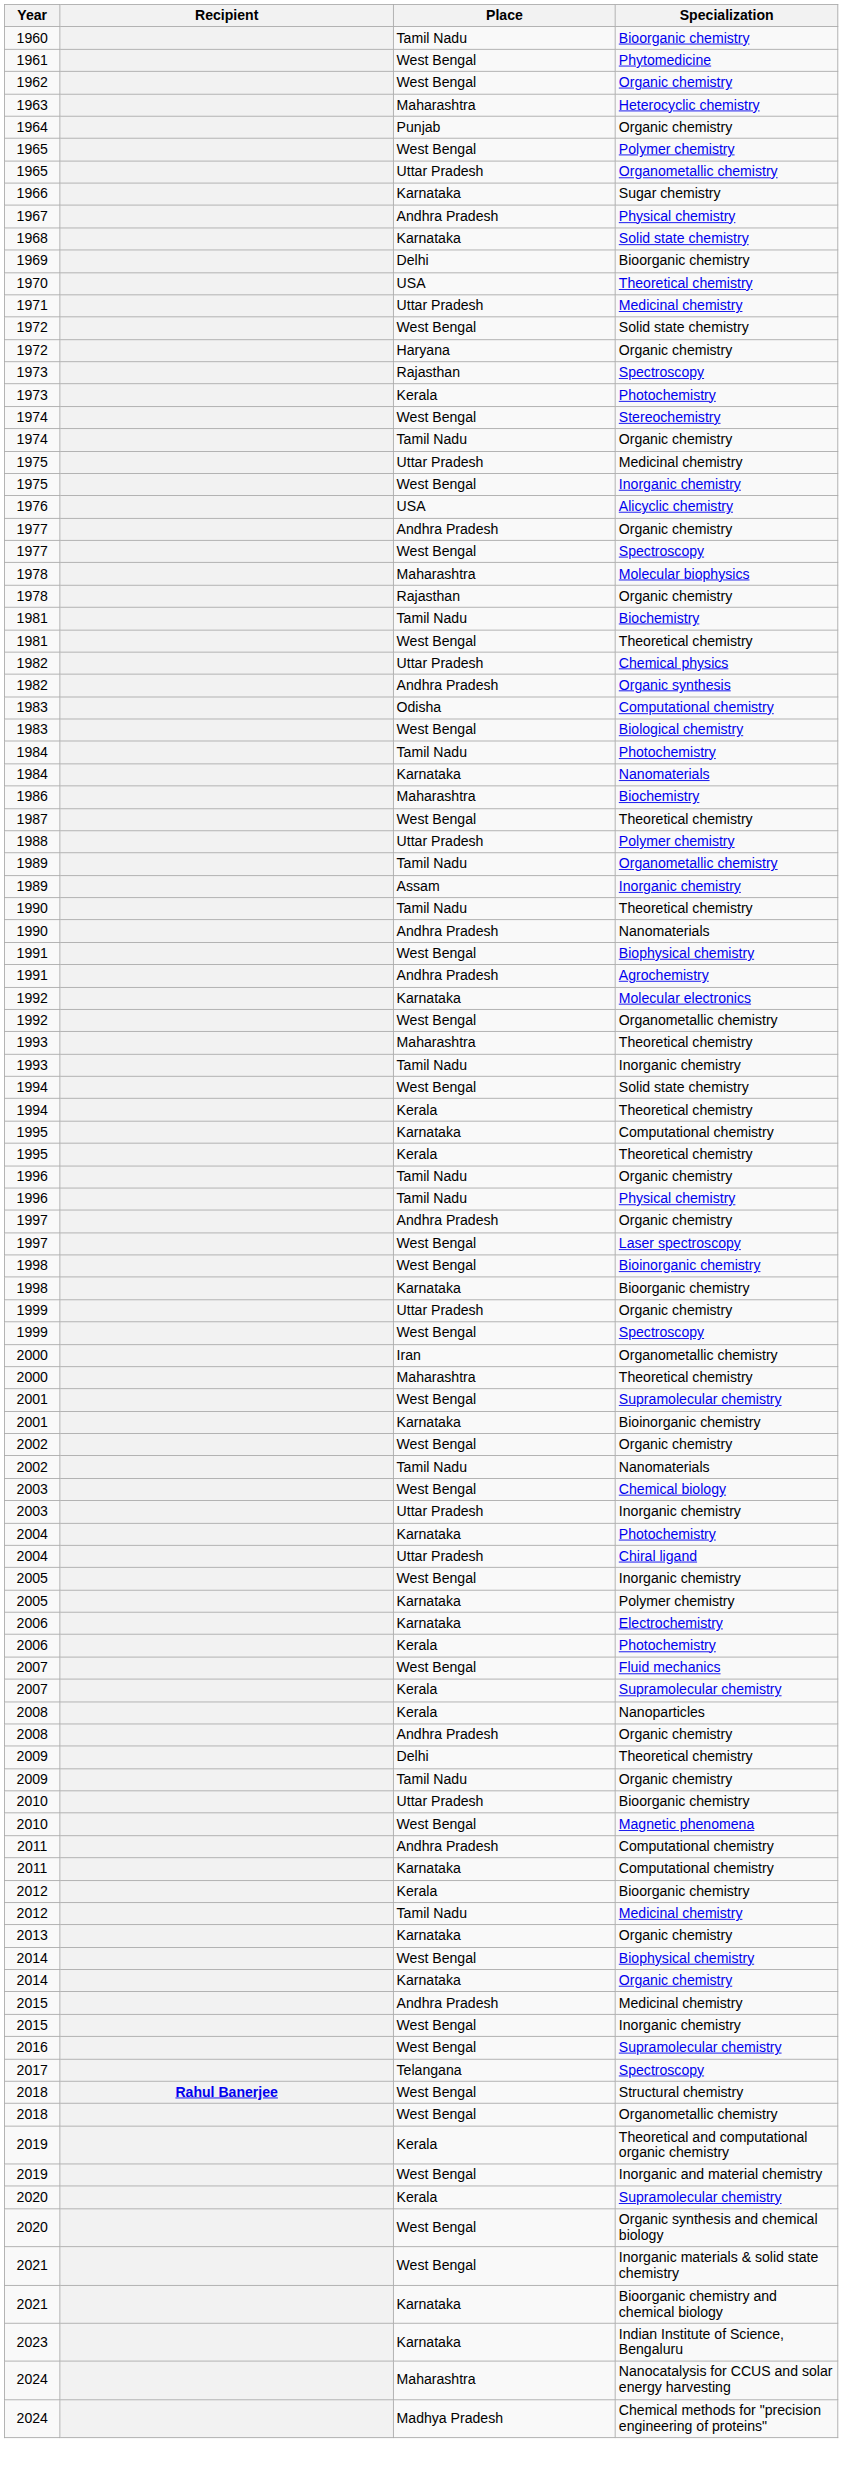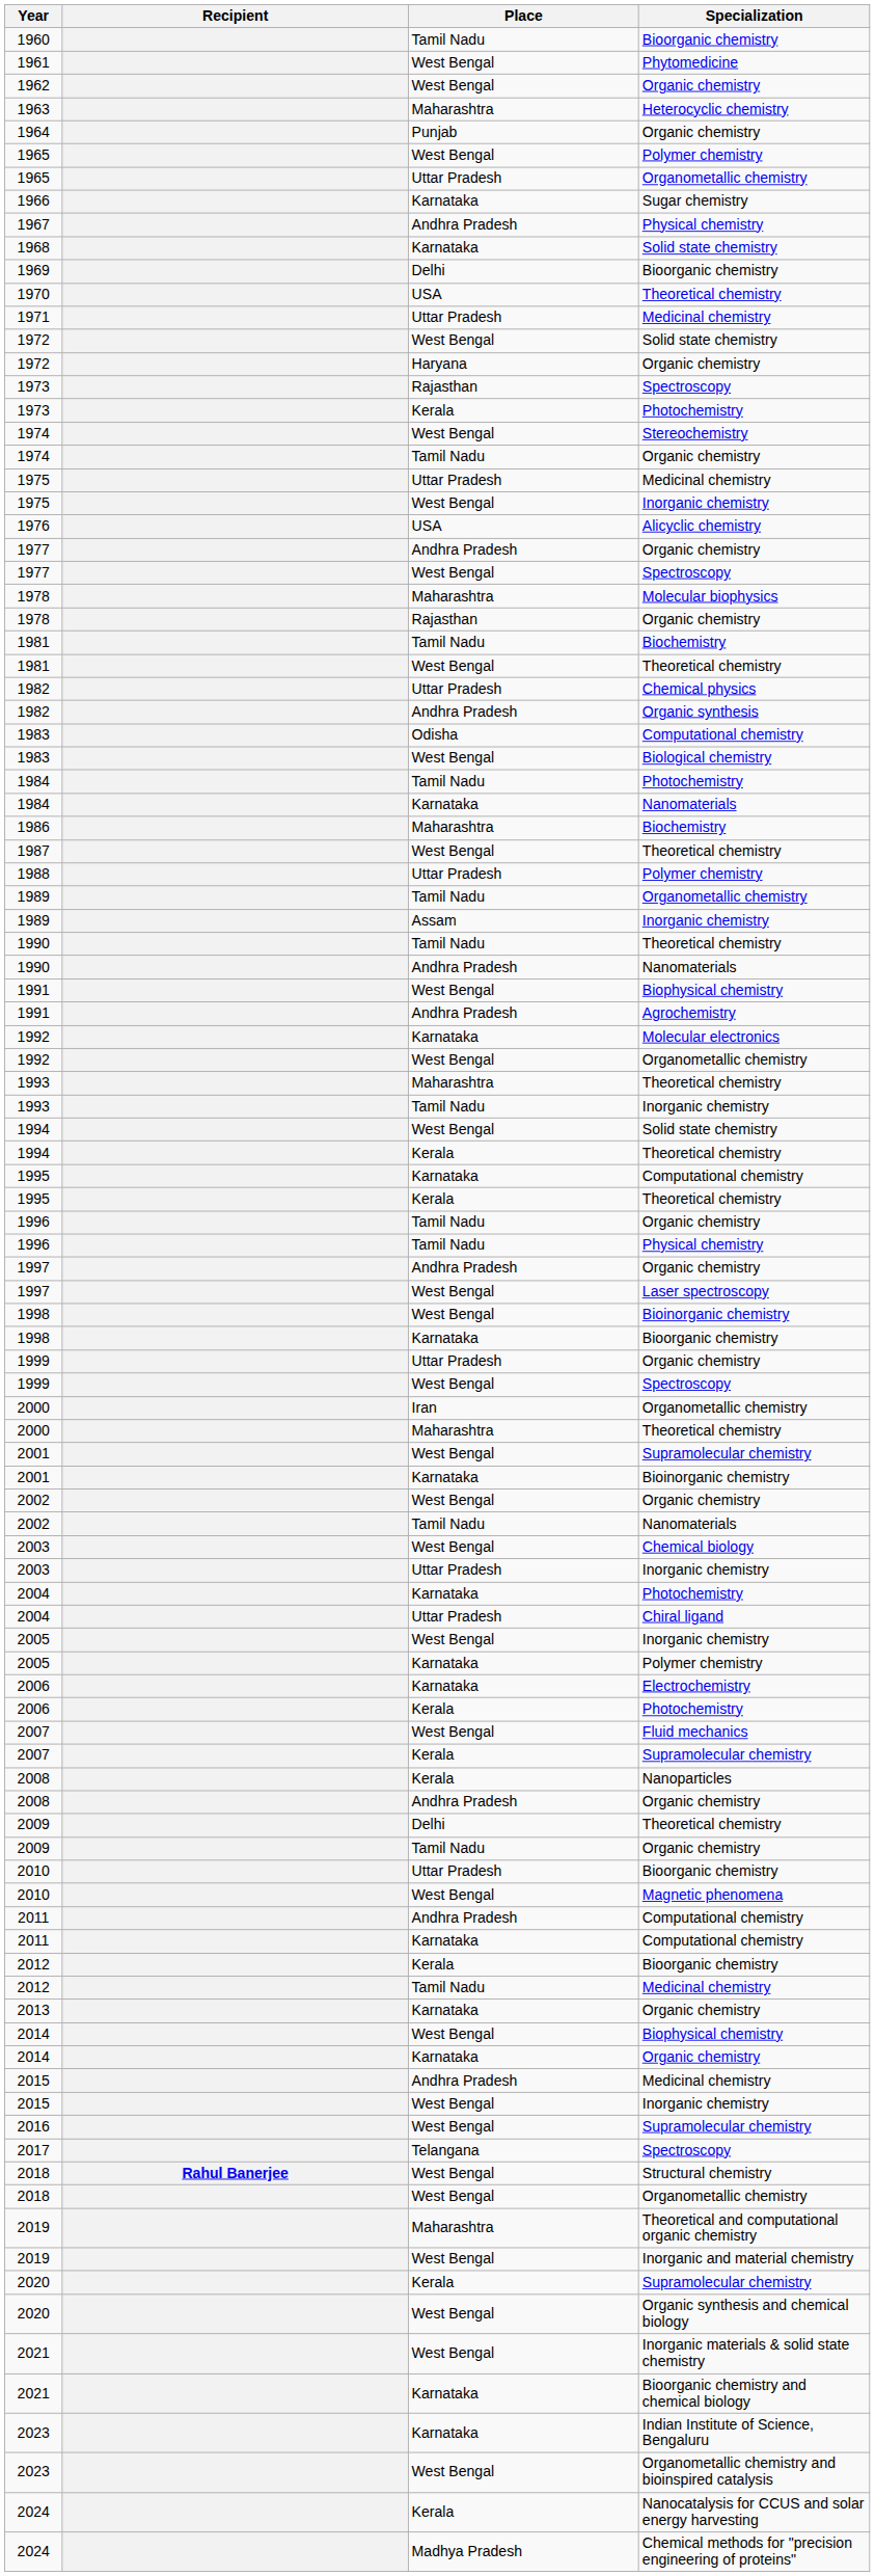 <table class="wikitable plainrowheaders sortable" style="width:75%">
 <tr>
 <th scope="col" style="width:5%">Year</th>
 <th scope="col" style="width:30%">Recipient</th>
 <th scope="col" style="width:20%">Place</th>
 <th scope="col" style="width:20%">Specialization</th>
 </tr>
 <tr>
 <td style="text-align:center;">1960</td>
 <th scope="row"></th>
 <td>Tamil Nadu</td>
 <td><a href='#'>Bioorganic chemistry</a></td>
 </tr>
 <tr>
 <td style="text-align:center;">1961</td>
 <th scope="row"></th>
 <td>West Bengal</td>
 <td><a href='#'>Phytomedicine</a></td>
 </tr>
 <tr>
 <td style="text-align:center;">1962</td>
 <th scope="row"></th>
 <td>West Bengal</td>
 <td><a href='#'>Organic chemistry</a></td>
 </tr>
 <tr>
 <td style="text-align:center;">1963</td>
 <th scope="row"></th>
 <td>Maharashtra</td>
 <td><a href='#'>Heterocyclic chemistry</a></td>
 </tr>
 <tr>
 <td style="text-align:center;">1964</td>
 <th scope="row"></th>
 <td>Punjab</td>
 <td>Organic chemistry</td>
 </tr>
 <tr>
 <td style="text-align:center;">1965</td>
 <th scope="row"></th>
 <td>West Bengal</td>
 <td><a href='#'>Polymer chemistry</a></td>
 </tr>
 <tr>
 <td style="text-align:center;">1965</td>
 <th scope="row"></th>
 <td>Uttar Pradesh</td>
 <td><a href='#'>Organometallic chemistry</a></td>
 </tr>
 <tr>
 <td style="text-align:center;">1966</td>
 <th scope="row"></th>
 <td>Karnataka</td>
 <td>Sugar chemistry</td>
 </tr>
 <tr>
 <td style="text-align:center;">1967</td>
 <th scope="row"></th>
 <td>Andhra Pradesh</td>
 <td><a href='#'>Physical chemistry</a></td>
 </tr>
 <tr>
 <td style="text-align:center;">1968</td>
 <th scope="row"></th>
 <td>Karnataka</td>
 <td><a href='#'>Solid state chemistry</a></td>
 </tr>
 <tr>
 <td style="text-align:center;">1969</td>
 <th scope="row"></th>
 <td>Delhi</td>
 <td>Bioorganic chemistry</td>
 </tr>
 <tr>
 <td style="text-align:center;">1970</td>
 <th scope="row"></th>
 <td>USA</td>
 <td><a href='#'>Theoretical chemistry</a></td>
 </tr>
 <tr>
 <td style="text-align:center;">1971</td>
 <th scope="row"></th>
 <td>Uttar Pradesh</td>
 <td><a href='#'>Medicinal chemistry</a></td>
 </tr>
 <tr>
 <td style="text-align:center;">1972</td>
 <th scope="row"></th>
 <td>West Bengal</td>
 <td>Solid state chemistry</td>
 </tr>
 <tr>
 <td style="text-align:center;">1972</td>
 <th scope="row"></th>
 <td>Haryana</td>
 <td>Organic chemistry</td>
 </tr>
 <tr>
 <td style="text-align:center;">1973</td>
 <th scope="row"></th>
 <td>Rajasthan</td>
 <td><a href='#'>Spectroscopy</a></td>
 </tr>
 <tr>
 <td style="text-align:center;">1973</td>
 <th scope="row"></th>
 <td>Kerala</td>
 <td><a href='#'>Photochemistry</a></td>
 </tr>
 <tr>
 <td style="text-align:center;">1974</td>
 <th scope="row"></th>
 <td>West Bengal</td>
 <td><a href='#'>Stereochemistry</a></td>
 </tr>
 <tr>
 <td style="text-align:center;">1974</td>
 <th scope="row"></th>
 <td>Tamil Nadu</td>
 <td>Organic chemistry</td>
 </tr>
 <tr>
 <td style="text-align:center;">1975</td>
 <th scope="row"></th>
 <td>Uttar Pradesh</td>
 <td>Medicinal chemistry</td>
 </tr>
 <tr>
 <td style="text-align:center;">1975</td>
 <th scope="row"></th>
 <td>West Bengal</td>
 <td><a href='#'>Inorganic chemistry</a></td>
 </tr>
 <tr>
 <td style="text-align:center;">1976</td>
 <th scope="row"></th>
 <td>USA</td>
 <td><a href='#'>Alicyclic chemistry</a></td>
 </tr>
 <tr>
 <td style="text-align:center;">1977</td>
 <th scope="row"></th>
 <td>Andhra Pradesh</td>
 <td>Organic chemistry</td>
 </tr>
 <tr>
 <td style="text-align:center;">1977</td>
 <th scope="row"></th>
 <td>West Bengal</td>
 <td><a href='#'>Spectroscopy</a></td>
 </tr>
 <tr>
 <td style="text-align:center;">1978</td>
 <th scope="row"></th>
 <td>Maharashtra</td>
 <td><a href='#'>Molecular biophysics</a></td>
 </tr>
 <tr>
 <td style="text-align:center;">1978</td>
 <th scope="row"></th>
 <td>Rajasthan</td>
 <td>Organic chemistry</td>
 </tr>
 <tr>
 <td style="text-align:center;">1981</td>
 <th scope="row"></th>
 <td>Tamil Nadu</td>
 <td><a href='#'>Biochemistry</a></td>
 </tr>
 <tr>
 <td style="text-align:center;">1981</td>
 <th scope="row"></th>
 <td>West Bengal</td>
 <td>Theoretical chemistry</td>
 </tr>
 <tr>
 <td style="text-align:center;">1982</td>
 <th scope="row"></th>
 <td>Uttar Pradesh</td>
 <td><a href='#'>Chemical physics</a></td>
 </tr>
 <tr>
 <td style="text-align:center;">1982</td>
 <th scope="row"></th>
 <td>Andhra Pradesh</td>
 <td><a href='#'>Organic synthesis</a></td>
 </tr>
 <tr>
 <td style="text-align:center;">1983</td>
 <th scope="row"></th>
 <td>Odisha</td>
 <td><a href='#'>Computational chemistry</a></td>
 </tr>
 <tr>
 <td style="text-align:center;">1983</td>
 <th scope="row"></th>
 <td>West Bengal</td>
 <td><a href='#'>Biological chemistry</a></td>
 </tr>
 <tr>
 <td style="text-align:center;">1984</td>
 <th scope="row"></th>
 <td>Tamil Nadu</td>
 <td><a href='#'>Photochemistry</a></td>
 </tr>
 <tr>
 <td style="text-align:center;">1984</td>
 <th scope="row"></th>
 <td>Karnataka</td>
 <td><a href='#'>Nanomaterials</a></td>
 </tr>
 <tr>
 <td style="text-align:center;">1986</td>
 <th scope="row"></th>
 <td>Maharashtra</td>
 <td><a href='#'>Biochemistry</a></td>
 </tr>
 <tr>
 <td style="text-align:center;">1987</td>
 <th scope="row"></th>
 <td>West Bengal</td>
 <td>Theoretical chemistry</td>
 </tr>
 <tr>
 <td style="text-align:center;">1988</td>
 <th scope="row"></th>
 <td>Uttar Pradesh</td>
 <td><a href='#'>Polymer chemistry</a></td>
 </tr>
 <tr>
 <td style="text-align:center;">1989</td>
 <th scope="row"></th>
 <td>Tamil Nadu</td>
 <td><a href='#'>Organometallic chemistry</a></td>
 </tr>
 <tr>
 <td style="text-align:center;">1989</td>
 <th scope="row"></th>
 <td>Assam</td>
 <td><a href='#'>Inorganic chemistry</a></td>
 </tr>
 <tr>
 <td style="text-align:center;">1990</td>
 <th scope="row"></th>
 <td>Tamil Nadu</td>
 <td>Theoretical chemistry</td>
 </tr>
 <tr>
 <td style="text-align:center;">1990</td>
 <th scope="row"></th>
 <td>Andhra Pradesh</td>
 <td>Nanomaterials</td>
 </tr>
 <tr>
 <td style="text-align:center;">1991</td>
 <th scope="row"></th>
 <td>West Bengal</td>
 <td><a href='#'>Biophysical chemistry</a></td>
 </tr>
 <tr>
 <td style="text-align:center;">1991</td>
 <th scope="row"></th>
 <td>Andhra Pradesh</td>
 <td><a href='#'>Agrochemistry</a></td>
 </tr>
 <tr>
 <td style="text-align:center;">1992</td>
 <th scope="row"></th>
 <td>Karnataka</td>
 <td><a href='#'>Molecular electronics</a></td>
 </tr>
 <tr>
 <td style="text-align:center;">1992</td>
 <th scope="row"></th>
 <td>West Bengal</td>
 <td>Organometallic chemistry</td>
 </tr>
 <tr>
 <td style="text-align:center;">1993</td>
 <th scope="row"></th>
 <td>Maharashtra</td>
 <td>Theoretical chemistry</td>
 </tr>
 <tr>
 <td style="text-align:center;">1993</td>
 <th scope="row"></th>
 <td>Tamil Nadu</td>
 <td>Inorganic chemistry</td>
 </tr>
 <tr>
 <td style="text-align:center;">1994</td>
 <th scope="row"></th>
 <td>West Bengal</td>
 <td>Solid state chemistry</td>
 </tr>
 <tr>
 <td style="text-align:center;">1994</td>
 <th scope="row"></th>
 <td>Kerala</td>
 <td>Theoretical chemistry</td>
 </tr>
 <tr>
 <td style="text-align:center;">1995</td>
 <th scope="row"></th>
 <td>Karnataka</td>
 <td>Computational chemistry</td>
 </tr>
 <tr>
 <td style="text-align:center;">1995</td>
 <th scope="row"></th>
 <td>Kerala</td>
 <td>Theoretical chemistry</td>
 </tr>
 <tr>
 <td style="text-align:center;">1996</td>
 <th scope="row"></th>
 <td>Tamil Nadu</td>
 <td>Organic chemistry</td>
 </tr>
 <tr>
 <td style="text-align:center;">1996</td>
 <th scope="row"></th>
 <td>Tamil Nadu</td>
 <td><a href='#'>Physical chemistry</a></td>
 </tr>
 <tr>
 <td style="text-align:center;">1997</td>
 <th scope="row"></th>
 <td>Andhra Pradesh</td>
 <td>Organic chemistry</td>
 </tr>
 <tr>
 <td style="text-align:center;">1997</td>
 <th scope="row"></th>
 <td>West Bengal</td>
 <td><a href='#'>Laser spectroscopy</a></td>
 </tr>
 <tr>
 <td style="text-align:center;">1998</td>
 <th scope="row"></th>
 <td>West Bengal</td>
 <td><a href='#'>Bioinorganic chemistry</a></td>
 </tr>
 <tr>
 <td style="text-align:center;">1998</td>
 <th scope="row"></th>
 <td>Karnataka</td>
 <td>Bioorganic chemistry</td>
 </tr>
 <tr>
 <td style="text-align:center;">1999</td>
 <th scope="row"></th>
 <td>Uttar Pradesh</td>
 <td>Organic chemistry</td>
 </tr>
 <tr>
 <td style="text-align:center;">1999</td>
 <th scope="row"></th>
 <td>West Bengal</td>
 <td><a href='#'>Spectroscopy</a></td>
 </tr>
 <tr>
 <td style="text-align:center;">2000</td>
 <th scope="row"></th>
 <td>Iran</td>
 <td>Organometallic chemistry</td>
 </tr>
 <tr>
 <td style="text-align:center;">2000</td>
 <th scope="row"></th>
 <td>Maharashtra</td>
 <td>Theoretical chemistry</td>
 </tr>
 <tr>
 <td style="text-align:center;">2001</td>
 <th scope="row"></th>
 <td>West Bengal</td>
 <td><a href='#'>Supramolecular chemistry</a></td>
 </tr>
 <tr>
 <td style="text-align:center;">2001</td>
 <th scope="row"></th>
 <td>Karnataka</td>
 <td>Bioinorganic chemistry</td>
 </tr>
 <tr>
 <td style="text-align:center;">2002</td>
 <th scope="row"></th>
 <td>West Bengal</td>
 <td>Organic chemistry</td>
 </tr>
 <tr>
 <td style="text-align:center;">2002</td>
 <th scope="row"></th>
 <td>Tamil Nadu</td>
 <td>Nanomaterials</td>
 </tr>
 <tr>
 <td style="text-align:center;">2003</td>
 <th scope="row"></th>
 <td>West Bengal</td>
 <td><a href='#'>Chemical biology</a></td>
 </tr>
 <tr>
 <td style="text-align:center;">2003</td>
 <th scope="row"></th>
 <td>Uttar Pradesh</td>
 <td>Inorganic chemistry</td>
 </tr>
 <tr>
 <td style="text-align:center;">2004</td>
 <th scope="row"></th>
 <td>Karnataka</td>
 <td><a href='#'>Photochemistry</a></td>
 </tr>
 <tr>
 <td style="text-align:center;">2004</td>
 <th scope="row"></th>
 <td>Uttar Pradesh</td>
 <td><a href='#'>Chiral ligand</a></td>
 </tr>
 <tr>
 <td style="text-align:center;">2005</td>
 <th scope="row"></th>
 <td>West Bengal</td>
 <td>Inorganic chemistry</td>
 </tr>
 <tr>
 <td style="text-align:center;">2005</td>
 <th scope="row"></th>
 <td>Karnataka</td>
 <td>Polymer chemistry</td>
 </tr>
 <tr>
 <td style="text-align:center;">2006</td>
 <th scope="row"></th>
 <td>Karnataka</td>
 <td><a href='#'>Electrochemistry</a></td>
 </tr>
 <tr>
 <td style="text-align:center;">2006</td>
 <th scope="row"></th>
 <td>Kerala</td>
 <td><a href='#'>Photochemistry</a></td>
 </tr>
 <tr>
 <td style="text-align:center;">2007</td>
 <th scope="row"></th>
 <td>West Bengal</td>
 <td><a href='#'>Fluid mechanics</a></td>
 </tr>
 <tr>
 <td style="text-align:center;">2007</td>
 <th scope="row"></th>
 <td>Kerala</td>
 <td><a href='#'>Supramolecular chemistry</a></td>
 </tr>
 <tr>
 <td style="text-align:center;">2008</td>
 <th scope="row"></th>
 <td>Kerala</td>
 <td>Nanoparticles</td>
 </tr>
 <tr>
 <td style="text-align:center;">2008</td>
 <th scope="row"></th>
 <td>Andhra Pradesh</td>
 <td>Organic chemistry</td>
 </tr>
 <tr>
 <td style="text-align:center;">2009</td>
 <th scope="row"></th>
 <td>Delhi</td>
 <td>Theoretical chemistry</td>
 </tr>
 <tr>
 <td style="text-align:center;">2009</td>
 <th scope="row"></th>
 <td>Tamil Nadu</td>
 <td>Organic chemistry</td>
 </tr>
 <tr>
 <td style="text-align:center;">2010</td>
 <th scope="row"></th>
 <td>Uttar Pradesh</td>
 <td>Bioorganic chemistry</td>
 </tr>
 <tr>
 <td style="text-align:center;">2010</td>
 <th scope="row"></th>
 <td>West Bengal</td>
 <td><a href='#'>Magnetic phenomena</a></td>
 </tr>
 <tr>
 <td style="text-align:center;">2011</td>
 <th scope="row"></th>
 <td>Andhra Pradesh</td>
 <td>Computational chemistry</td>
 </tr>
 <tr>
 <td style="text-align:center;">2011</td>
 <th scope="row"></th>
 <td>Karnataka</td>
 <td>Computational chemistry</td>
 </tr>
 <tr>
 <td style="text-align:center;">2012</td>
 <th scope="row"></th>
 <td>Kerala</td>
 <td>Bioorganic chemistry</td>
 </tr>
 <tr>
 <td style="text-align:center;">2012</td>
 <th scope="row"></th>
 <td>Tamil Nadu</td>
 <td><a href='#'>Medicinal chemistry</a></td>
 </tr>
 <tr>
 <td style="text-align:center;">2013</td>
 <th scope="row"></th>
 <td>Karnataka</td>
 <td>Organic chemistry</td>
 </tr>
 <tr>
 <td style="text-align:center;">2014</td>
 <th scope="row"></th>
 <td>West Bengal</td>
 <td><a href='#'>Biophysical chemistry</a></td>
 </tr>
 <tr>
 <td style="text-align:center;">2014</td>
 <th scope="row"></th>
 <td>Karnataka</td>
 <td><a href='#'>Organic chemistry</a></td>
 </tr>
 <tr>
 <td style="text-align:center;">2015</td>
 <th scope="row"></th>
 <td>Andhra Pradesh</td>
 <td>Medicinal chemistry</td>
 </tr>
 <tr>
 <td style="text-align:center;">2015</td>
 <th scope="row"></th>
 <td>West Bengal</td>
 <td>Inorganic chemistry</td>
 </tr>
 <tr>
 <td style="text-align:center;">2016</td>
 <th scope="row"></th>
 <td>West Bengal</td>
 <td><a href='#'>Supramolecular chemistry</a></td>
 </tr>
 <tr>
 <td style="text-align:center;">2017</td>
 <th scope="row"></th>
 <td>Telangana</td>
 <td><a href='#'>Spectroscopy</a></td>
 </tr>
 <tr>
 <td style="text-align:center;">2018</td>
 <th scope="row"><a href='#'>Rahul Banerjee</a></th>
 <td>West Bengal</td>
 <td>Structural chemistry</td>
 </tr>
 <tr>
 <td style="text-align:center;">2018</td>
 <th scope="row"></th>
 <td>West Bengal</td>
 <td>Organometallic chemistry</td>
 </tr>
 <tr>
 <td style="text-align:center;">2019</td>
 <th scope="row"></th>
-<td>Kerala</td>
+<td>Maharashtra</td>
 <td>Theoretical and computational organic chemistry</td>
 </tr>
 <tr>
 <td style="text-align:center;">2019</td>
 <th scope="row"></th>
 <td>West Bengal</td>
 <td>Inorganic and material chemistry</td>
 </tr>
 <tr>
 <td style="text-align:center;">2020</td>
 <th scope="row"></th>
 <td>Kerala</td>
 <td><a href='#'>Supramolecular chemistry</a></td>
 </tr>
 <tr>
 <td style="text-align:center;">2020</td>
 <th scope="row"></th>
 <td>West Bengal</td>
 <td>Organic synthesis and chemical biology</td>
 </tr>
 <tr>
 <td style="text-align:center;">2021</td>
 <th scope="row"></th>
 <td>West Bengal</td>
 <td>Inorganic materials & solid state chemistry</td>
 </tr>
 <tr>
 <td style="text-align:center;">2021</td>
 <th scope="row"></th>
 <td>Karnataka</td>
 <td>Bioorganic chemistry and chemical biology</td>
 </tr>
 <tr>
 <td style="text-align:center;">2023</td>
 <th scope="row"></th>
 <td>Karnataka</td>
 <td>Indian Institute of Science, Bengaluru</td>
 </tr>
 <tr>
+<td style="text-align:center;">2023</td>
+<th scope="row"></th>
+<td>West Bengal</td>
+<td>Organometallic chemistry and bioinspired catalysis</td>
+</tr>
+<tr>
 <td style="text-align:center;">2024</td>
 <th scope="row"></th>
-<td>Maharashtra</td>
+<td>Kerala</td>
 <td>Nanocatalysis for CCUS and solar energy harvesting</td>
 </tr>
 <tr>
 <td style="text-align:center;">2024</td>
 <th scope="row"></th>
 <td>Madhya Pradesh</td>
 <td>Chemical methods for "precision engineering of proteins"</td>
 </tr>
 </table>
